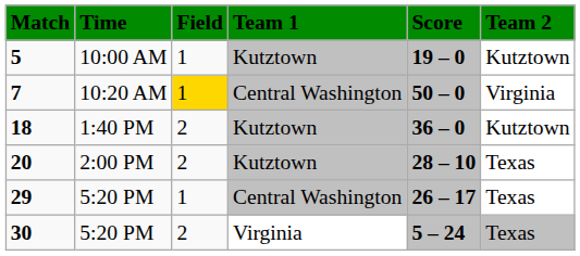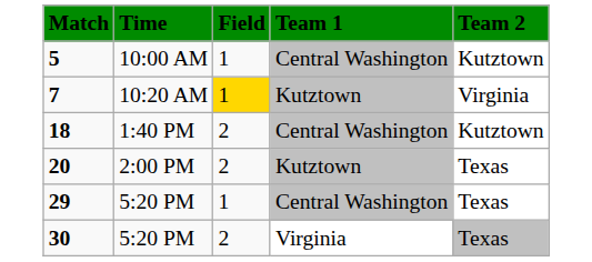 <table class="wikitable" style="margin:0.5em auto; font-size:95%">
 <tr bgcolor="#008B00">
 <td><strong>Match</strong></td>
 <td><strong>Time</strong></td>
 <td><strong>Field</strong></td>
 <td><strong>Team 1</strong></td>
-<td><strong>Score</strong></td>
 <td><strong>Team 2</strong></td>
 </tr>
 <tr>
 <td><strong>5</strong></td>
 <td>10:00 AM</td>
 <td>1</td>
-<td bgcolor="silver">Kutztown</td>
-<td bgcolor="silver"><strong>19 – 0</strong></td>
+<td bgcolor="silver">Central Washington</td>
 <td bgcolor="white">Kutztown</td>
 </tr>
 <tr>
 <td><strong>7</strong></td>
 <td>10:20 AM</td>
 <td style="background: gold;">1</td>
-<td bgcolor="silver">Central Washington</td>
-<td bgcolor="silver"><strong>50 – 0</strong></td>
+<td bgcolor="silver">Kutztown</td>
 <td bgcolor="white">Virginia</td>
 </tr>
 <tr>
 <td><strong>18</strong></td>
 <td>1:40 PM</td>
 <td>2</td>
-<td bgcolor="silver">Kutztown</td>
-<td bgcolor="silver"><strong>36 – 0</strong></td>
+<td bgcolor="silver">Central Washington</td>
 <td bgcolor="white">Kutztown</td>
 </tr>
 <tr>
 <td><strong>20</strong></td>
 <td>2:00 PM</td>
 <td>2</td>
 <td bgcolor="silver">Kutztown</td>
-<td bgcolor="silver"><strong>28 – 10</strong></td>
 <td bgcolor="white">Texas</td>
 </tr>
 <tr>
 <td><strong>29</strong></td>
 <td>5:20 PM</td>
 <td>1</td>
 <td bgcolor="silver">Central Washington</td>
-<td bgcolor="silver"><strong>26 – 17</strong></td>
 <td bgcolor="white">Texas</td>
 </tr>
 <tr>
 <td><strong>30</strong></td>
 <td>5:20 PM</td>
 <td>2</td>
 <td bgcolor="white">Virginia</td>
-<td bgcolor="silver"><strong>5 – 24</strong></td>
 <td bgcolor="silver">Texas</td>
 </tr>
 </table>
